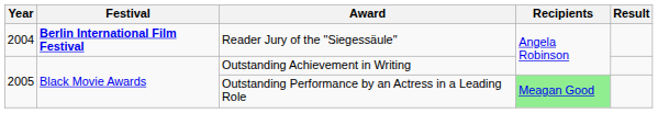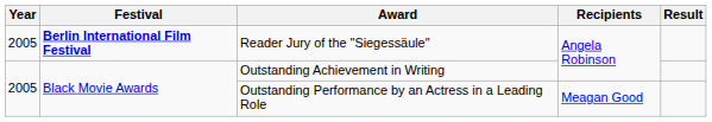 <table class="wikitable">
 <tr>
 <th>Year</th>
 <th>Festival</th>
 <th>Award</th>
 <th>Recipients</th>
 <th>Result</th>
 </tr>
 <tr>
-<td>2004</td>
+<td>2005</td>
 <td><strong><a href='#'>Berlin International Film Festival</a></strong></td>
 <td>Reader Jury of the "Siegessäule"</td>
 <td rowspan=2><a href='#'>Angela Robinson</a></td>
 <td></td>
 </tr>
 <tr>
 <td rowspan=2>2005</td>
 <td rowspan=2><a href='#'>Black Movie Awards</a></td>
 <td>Outstanding Achievement in Writing</td>
 <td></td>
 </tr>
 <tr>
 <td>Outstanding Performance by an Actress in a Leading Role</td>
-<td style="background: lightgreen;"><a href='#'>Meagan Good</a></td>
+<td><a href='#'>Meagan Good</a></td>
 <td></td>
 </tr>
 </table>
